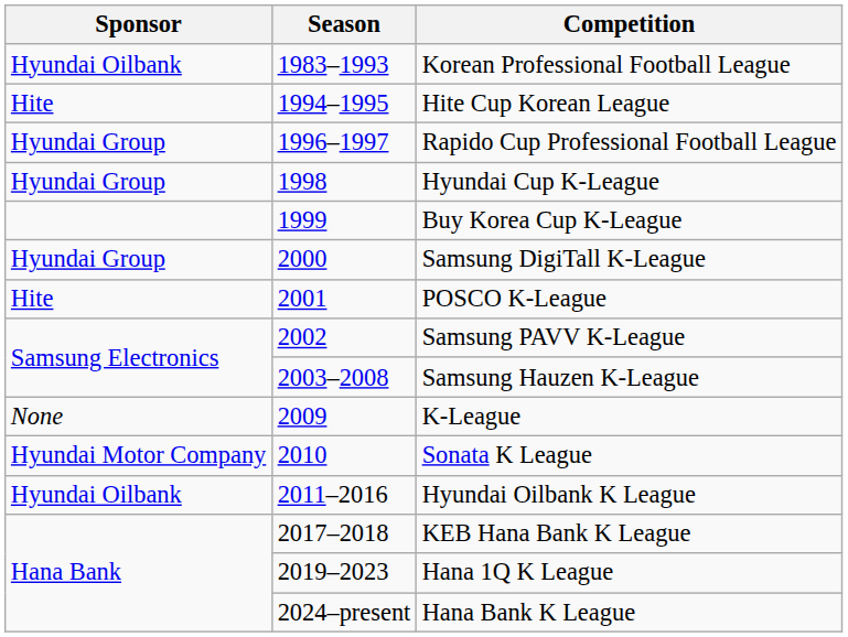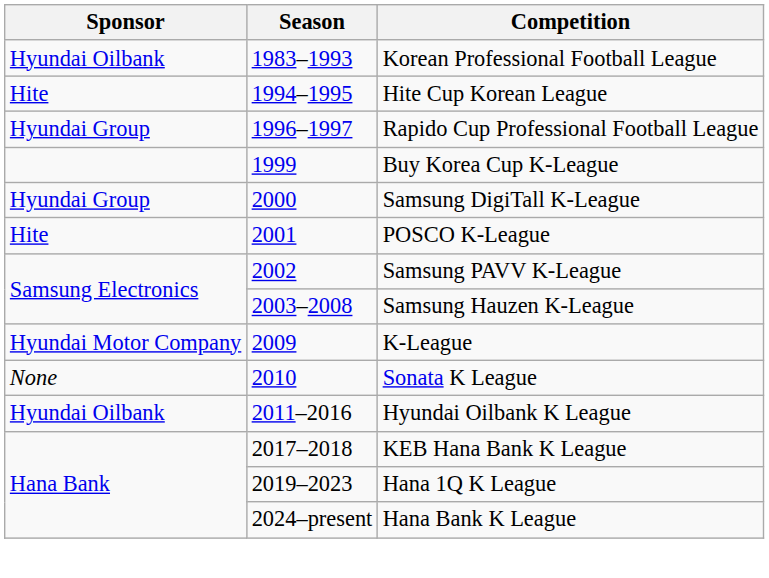 <table class="wikitable">
 <tr>
 <th>Sponsor</th>
 <th>Season</th>
 <th>Competition</th>
 </tr>
 <tr>
 <td><a href='#'>Hyundai Oilbank</a></td>
 <td><a href='#'>1983</a>–<a href='#'>1993</a></td>
 <td>Korean Professional Football League</td>
 </tr>
 <tr>
 <td><a href='#'>Hite</a></td>
 <td><a href='#'>1994</a>–<a href='#'>1995</a></td>
 <td>Hite Cup Korean League</td>
 </tr>
 <tr>
 <td><a href='#'>Hyundai Group</a></td>
 <td><a href='#'>1996</a>–<a href='#'>1997</a></td>
 <td>Rapido Cup Professional Football League</td>
-</tr>
-<tr>
-<td><a href='#'>Hyundai Group</a></td>
-<td><a href='#'>1998</a></td>
-<td>Hyundai Cup K-League</td>
 </tr>
 <tr>
 <td></td>
 <td><a href='#'>1999</a></td>
 <td>Buy Korea Cup K-League</td>
 </tr>
 <tr>
 <td><a href='#'>Hyundai Group</a></td>
 <td><a href='#'>2000</a></td>
 <td>Samsung DigiTall K-League</td>
 </tr>
 <tr>
 <td><a href='#'>Hite</a></td>
 <td><a href='#'>2001</a></td>
 <td>POSCO K-League</td>
 </tr>
 <tr>
 <td rowspan=2><a href='#'>Samsung Electronics</a></td>
 <td><a href='#'>2002</a></td>
 <td>Samsung PAVV K-League</td>
 </tr>
 <tr>
 <td><a href='#'>2003</a>–<a href='#'>2008</a></td>
 <td>Samsung Hauzen K-League</td>
 </tr>
 <tr>
-<td><em>None</em></td>
+<td><a href='#'>Hyundai Motor Company</a></td>
 <td><a href='#'>2009</a></td>
 <td>K-League</td>
 </tr>
 <tr>
-<td><a href='#'>Hyundai Motor Company</a></td>
+<td><em>None</em></td>
 <td><a href='#'>2010</a></td>
 <td><a href='#'>Sonata</a> K League</td>
 </tr>
 <tr>
 <td><a href='#'>Hyundai Oilbank</a></td>
 <td><a href='#'>2011</a>–2016</td>
 <td>Hyundai Oilbank K League</td>
 </tr>
 <tr>
 <td rowspan="3"><a href='#'>Hana Bank</a></td>
 <td>2017–2018</td>
 <td>KEB Hana Bank K League</td>
 </tr>
 <tr>
 <td>2019–2023</td>
 <td>Hana 1Q K League</td>
 </tr>
 <tr>
 <td>2024–present</td>
 <td>Hana Bank K League</td>
 </tr>
 </table>
